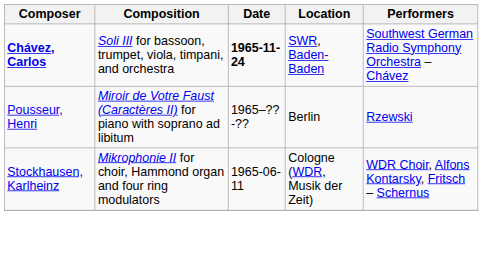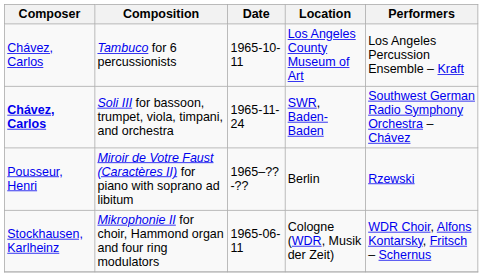 <table class="wikitable sortable">
 <tr>
 <th>Composer</th>
 <th>Composition</th>
 <th>Date</th>
 <th>Location</th>
 <th>Performers</th>
 </tr>
 <tr>
+<td><a href='#'>Chávez, Carlos</a></td>
+<td><em><a href='#'>Tambuco</a></em> for 6 percussionists</td>
+<td>1965-10-11</td>
+<td> <a href='#'>Los Angeles County Museum of Art</a></td>
+<td>Los Angeles Percussion Ensemble – <a href='#'>Kraft</a></td>
+</tr>
+<tr>
 <td><strong><a href='#'>Chávez, Carlos</a></strong></td>
 <td><em><a href='#'>Soli III</a></em> for bassoon, trumpet, viola, timpani, and orchestra</td>
-<td><strong>1965-11-24</strong></td>
+<td>1965-11-24</td>
 <td> <a href='#'>SWR</a>, <a href='#'>Baden-Baden</a></td>
 <td><a href='#'>Southwest German Radio Symphony Orchestra</a> – <a href='#'>Chávez</a></td>
 </tr>
 <tr>
 <td><a href='#'>Pousseur, Henri</a></td>
 <td><em><a href='#'>Miroir de Votre Faust (Caractères II)</a></em> for piano with soprano ad libitum</td>
 <td>1965–??-??</td>
 <td> Berlin</td>
 <td><a href='#'>Rzewski</a></td>
 </tr>
 <tr>
 <td><a href='#'>Stockhausen, Karlheinz</a></td>
 <td><em><a href='#'>Mikrophonie II</a></em> for choir, Hammond organ and four ring modulators</td>
 <td>1965-06-11</td>
 <td> Cologne (<a href='#'>WDR</a>, Musik der Zeit)</td>
 <td><a href='#'>WDR Choir</a>, <a href='#'>Alfons Kontarsky</a>, <a href='#'>Fritsch</a> – <a href='#'>Schernus</a></td>
 </tr>
 <tr>
 </tr>
 </table>
